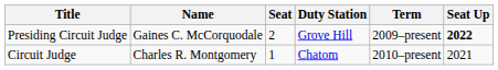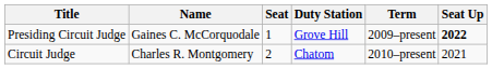 <table class = "wikitable">
 <tr>
 <th>Title</th>
 <th>Name</th>
 <th>Seat</th>
 <th>Duty Station</th>
 <th>Term</th>
 <th>Seat Up</th>
 </tr>
 <tr>
 <td>Presiding Circuit Judge</td>
 <td>Gaines C. McCorquodale</td>
-<td>2</td>
+<td>1</td>
 <td><a href='#'>Grove Hill</a></td>
 <td>2009–present</td>
 <td><strong>2022</strong></td>
 </tr>
 <tr>
 <td>Circuit Judge</td>
 <td>Charles R. Montgomery</td>
-<td>1</td>
+<td>2</td>
 <td><a href='#'>Chatom</a></td>
 <td>2010–present</td>
 <td>2021</td>
 </tr>
 </table>
